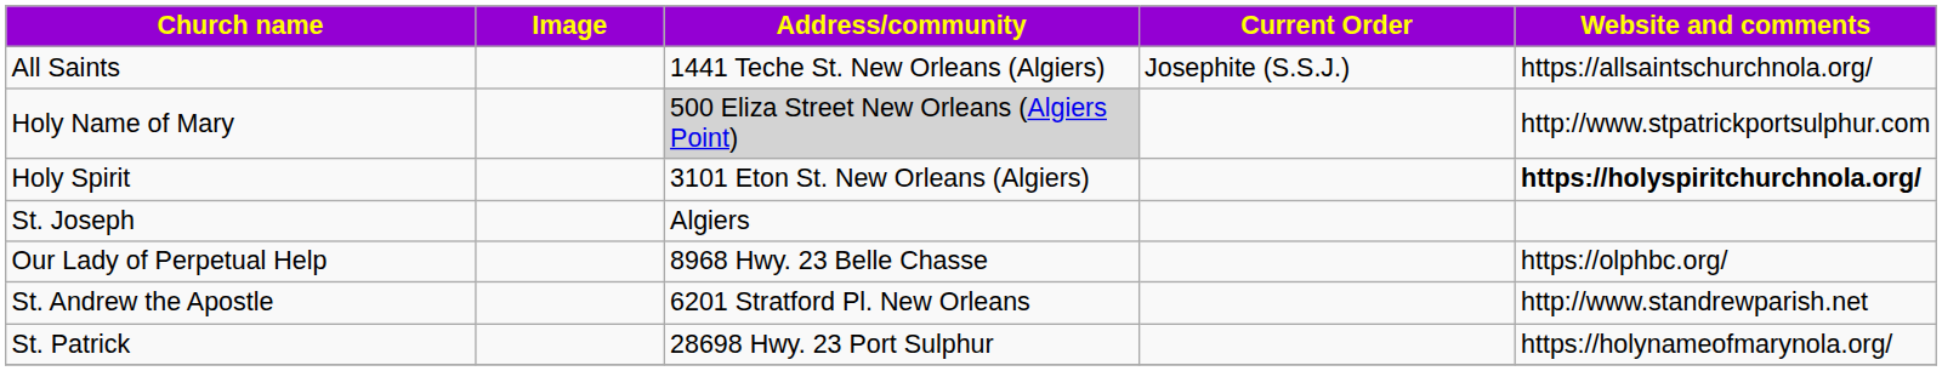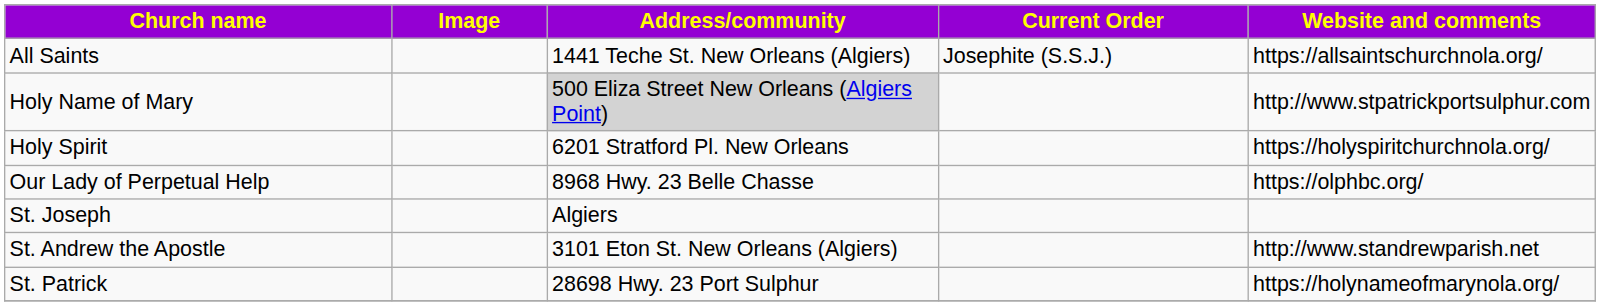 <table class="wikitable sortable" style="width:75%">
 <tr>
 <th style="background:darkviolet; color:yellow;" width="25%"><strong>Church name</strong></th>
 <th style="background:darkviolet; color:yellow;" width="10%"><strong>Image</strong></th>
 <th style="background:darkviolet; color:yellow;" width="25%"><strong>Address/community</strong></th>
 <th style="background:darkviolet; color:yellow;" width="20%"><strong>Current Order</strong></th>
 <th style="background:darkviolet; color:yellow;" width="20%"><strong>Website and comments</strong></th>
 </tr>
 <tr>
 <td>All Saints</td>
 <td></td>
 <td>1441 Teche St. New Orleans (Algiers)</td>
 <td>Josephite (S.S.J.)</td>
 <td>https://allsaintschurchnola.org/</td>
 </tr>
 <tr>
 <td>Holy Name of Mary</td>
 <td></td>
 <td style="background: lightgrey;">500 Eliza Street New Orleans (<a href='#'>Algiers Point</a>)</td>
 <td></td>
 <td>http://www.stpatrickportsulphur.com</td>
 </tr>
 <tr>
 <td>Holy Spirit</td>
 <td></td>
-<td>3101 Eton St. New Orleans (Algiers)</td>
+<td>6201 Stratford Pl. New Orleans</td>
 <td></td>
-<td><strong>https://holyspiritchurchnola.org/</strong></td>
+<td>https://holyspiritchurchnola.org/</td>
+</tr>
+<tr>
+<td>Our Lady of Perpetual Help</td>
+<td></td>
+<td>8968 Hwy. 23 Belle Chasse</td>
+<td></td>
+<td>https://olphbc.org/</td>
 </tr>
 <tr>
 <td>St. Joseph</td>
 <td></td>
 <td>Algiers</td>
 <td></td>
 <td></td>
 </tr>
 <tr>
-<td>Our Lady of Perpetual Help</td>
-<td></td>
-<td>8968 Hwy. 23 Belle Chasse</td>
-<td></td>
-<td>https://olphbc.org/</td>
-</tr>
-<tr>
 <td>St. Andrew the Apostle</td>
 <td></td>
-<td>6201 Stratford Pl. New Orleans</td>
+<td>3101 Eton St. New Orleans (Algiers)</td>
 <td></td>
 <td>http://www.standrewparish.net</td>
 </tr>
 <tr>
 <td>St. Patrick</td>
 <td></td>
 <td>28698 Hwy. 23 Port Sulphur</td>
 <td></td>
 <td>https://holynameofmarynola.org/</td>
 </tr>
 <tr>
 </tr>
 </table>
